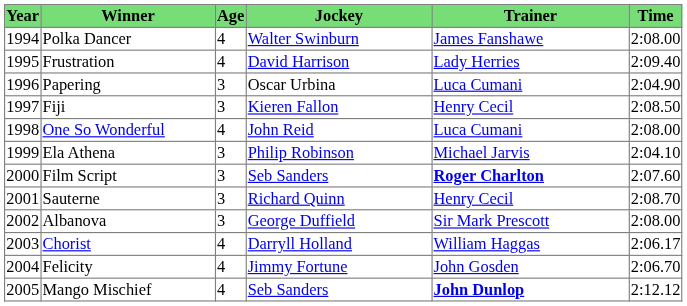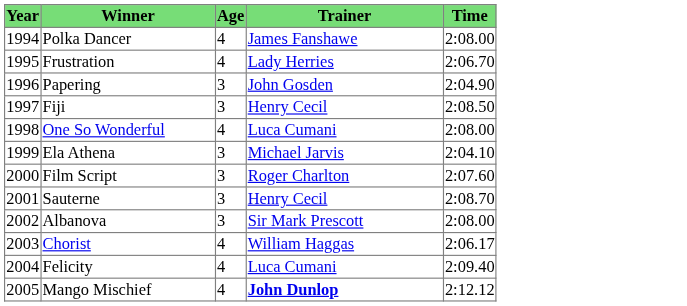 <table class = "sortable" | border="1" style="border-collapse: collapse; font-size:90%">
 <tr bgcolor="#77dd77" align="center">
 <th>Year</th>
 <th>Winner</th>
 <th>Age</th>
-<th>Jockey</th>
 <th>Trainer</th>
 <th>Time</th>
 </tr>
 <tr>
 <td>1994</td>
 <td width=150px>Polka Dancer</td>
 <td>4</td>
-<td width=160px><a href='#'>Walter Swinburn</a></td>
 <td width=170px><a href='#'>James Fanshawe</a></td>
 <td>2:08.00</td>
 </tr>
 <tr>
 <td>1995</td>
 <td>Frustration</td>
 <td>4</td>
-<td><a href='#'>David Harrison</a></td>
 <td><a href='#'>Lady Herries</a></td>
-<td>2:09.40</td>
+<td>2:06.70</td>
 </tr>
 <tr>
 <td>1996</td>
 <td>Papering</td>
 <td>3</td>
-<td>Oscar Urbina</td>
-<td><a href='#'>Luca Cumani</a></td>
+<td><a href='#'>John Gosden</a></td>
 <td>2:04.90</td>
 </tr>
 <tr>
 <td>1997</td>
 <td>Fiji</td>
 <td>3</td>
-<td><a href='#'>Kieren Fallon</a></td>
 <td><a href='#'>Henry Cecil</a></td>
 <td>2:08.50</td>
 </tr>
 <tr>
 <td>1998</td>
 <td><a href='#'>One So Wonderful</a></td>
 <td>4</td>
-<td><a href='#'>John Reid</a></td>
 <td><a href='#'>Luca Cumani</a></td>
 <td>2:08.00</td>
 </tr>
 <tr>
 <td>1999</td>
 <td>Ela Athena</td>
 <td>3</td>
-<td><a href='#'>Philip Robinson</a></td>
 <td><a href='#'>Michael Jarvis</a></td>
 <td>2:04.10</td>
 </tr>
 <tr>
 <td>2000</td>
 <td>Film Script</td>
 <td>3</td>
-<td><a href='#'>Seb Sanders</a></td>
-<td><strong><a href='#'>Roger Charlton</a></strong></td>
+<td><a href='#'>Roger Charlton</a></td>
 <td>2:07.60</td>
 </tr>
 <tr>
 <td>2001</td>
 <td>Sauterne</td>
 <td>3</td>
-<td><a href='#'>Richard Quinn</a></td>
 <td><a href='#'>Henry Cecil</a></td>
 <td>2:08.70</td>
 </tr>
 <tr>
 <td>2002</td>
 <td>Albanova</td>
 <td>3</td>
-<td><a href='#'>George Duffield</a></td>
 <td><a href='#'>Sir Mark Prescott</a></td>
 <td>2:08.00</td>
 </tr>
 <tr>
 <td>2003</td>
 <td><a href='#'>Chorist</a></td>
 <td>4</td>
-<td><a href='#'>Darryll Holland</a></td>
 <td><a href='#'>William Haggas</a></td>
 <td>2:06.17</td>
 </tr>
 <tr>
 <td>2004</td>
 <td>Felicity</td>
 <td>4</td>
-<td><a href='#'>Jimmy Fortune</a></td>
-<td><a href='#'>John Gosden</a></td>
-<td>2:06.70</td>
+<td><a href='#'>Luca Cumani</a></td>
+<td>2:09.40</td>
 </tr>
 <tr>
 <td>2005</td>
 <td>Mango Mischief</td>
 <td>4</td>
-<td><a href='#'>Seb Sanders</a></td>
 <td><strong><a href='#'>John Dunlop</a></strong></td>
 <td>2:12.12</td>
 </tr>
 </table>
